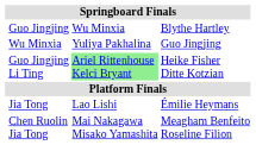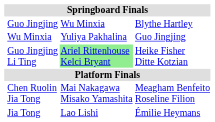 <table>
 <tr bgcolor="DFDFDF">
 <td colspan="4" align="center"><strong>Springboard Finals</strong></td>
 </tr>
 <tr>
 <th scope=row style="text-align:left"></th>
 <td><a href='#'>Guo Jingjing</a><br><small></small></td>
 <td><a href='#'>Wu Minxia</a><br><small></small></td>
 <td><a href='#'>Blythe Hartley</a><br><small></small></td>
 </tr>
 <tr>
 <th scope=row style="text-align:left"></th>
 <td><a href='#'>Wu Minxia</a><br><small></small></td>
 <td><a href='#'>Yuliya Pakhalina</a><br><small></small></td>
 <td><a href='#'>Guo Jingjing</a><br><small></small></td>
 </tr>
 <tr>
 <th scope=row style="text-align:left"></th>
 <td><a href='#'>Guo Jingjing</a><br><a href='#'>Li Ting</a><br><small></small></td>
 <td style="background: lightgreen;"><a href='#'>Ariel Rittenhouse</a><br><a href='#'>Kelci Bryant</a><br><small></small></td>
 <td><a href='#'>Heike Fisher</a><br><a href='#'>Ditte Kotzian</a><br><small></small></td>
 </tr>
 <tr bgcolor="DFDFDF">
 <td colspan="4" align="center"><strong>Platform Finals</strong></td>
 </tr>
 <tr>
 <th scope=row style="text-align:left"></th>
+<td><a href='#'>Chen Ruolin</a><br><a href='#'>Jia Tong</a><br><small></small></td>
+<td><a href='#'>Mai Nakagawa</a><br><a href='#'>Misako Yamashita</a><br><small></small></td>
+<td><a href='#'>Meagham Benfeito</a><br><a href='#'>Roseline Filion</a><br><small></small></td>
+</tr>
+<tr>
+<th scope=row style="text-align:left"></th>
 <td><a href='#'>Jia Tong</a><br><small></small></td>
 <td><a href='#'>Lao Lishi</a><br><small></small></td>
 <td><a href='#'>Émilie Heymans</a><br><small></small></td>
 </tr>
-<tr>
-<th scope=row style="text-align:left"></th>
-<td><a href='#'>Chen Ruolin</a><br><a href='#'>Jia Tong</a><br><small></small></td>
-<td><a href='#'>Mai Nakagawa</a><br><a href='#'>Misako Yamashita</a><br><small></small></td>
-<td><a href='#'>Meagham Benfeito</a><br><a href='#'>Roseline Filion</a><br><small></small></td>
-</tr>
 </table>
